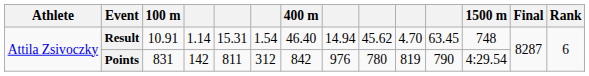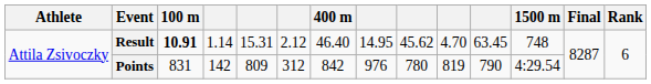 <table class="wikitable" style="font-size:90%">
 <tr>
 <th>Athlete</th>
 <th>Event</th>
 <th>100 m</th>
 <th></th>
 <th></th>
 <th></th>
 <th>400 m</th>
 <th></th>
 <th></th>
 <th></th>
 <th></th>
 <th>1500 m</th>
 <th>Final</th>
 <th>Rank</th>
 </tr>
 <tr align=center>
 <td align=left rowspan=2><a href='#'>Attila Zsivoczky</a></td>
 <th style="font-size:95%">Result</th>
-<td>10.91</td>
+<td><strong>10.91</strong></td>
 <td>1.14</td>
 <td>15.31</td>
-<td>1.54</td>
+<td>2.12</td>
 <td>46.40</td>
-<td>14.94</td>
+<td>14.95</td>
 <td>45.62</td>
 <td>4.70</td>
 <td>63.45</td>
 <td>748</td>
 <td rowspan=2>8287</td>
 <td rowspan=2>6</td>
 </tr>
 <tr align=center>
 <th style="font-size:95%">Points</th>
 <td>831</td>
 <td>142</td>
-<td>811</td>
+<td>809</td>
 <td>312</td>
 <td>842</td>
 <td>976</td>
 <td>780</td>
 <td>819</td>
 <td>790</td>
 <td>4:29.54</td>
 </tr>
 </table>
